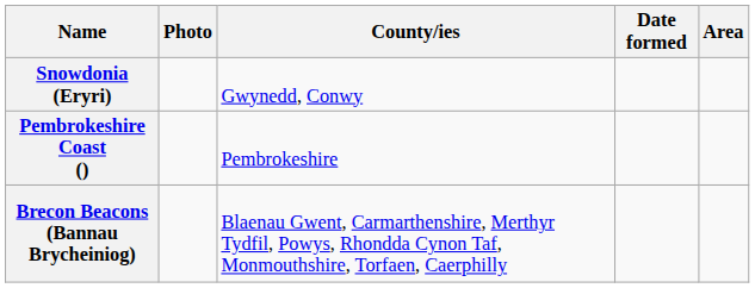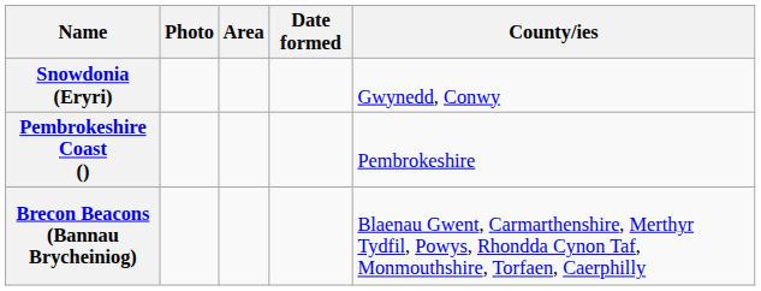 <table class="wikitable sortable plainrowheaders" style="width:98%">
 <tr>
 <th scope="col">Name</th>
 <th scope="col" class="unsortable">Photo</th>
+<th scope="col">Area</th>
+<th scope="col">Date formed</th>
 <th scope="col">County/ies</th>
-<th scope="col">Date formed</th>
-<th scope="col">Area</th>
 </tr>
 <tr>
 <th scope="row"><a href='#'>Snowdonia</a> (Eryri)</th>
 <td></td>
-<td><br><a href='#'>Gwynedd</a>, <a href='#'>Conwy</a><br></td>
 <td></td>
 <td></td>
+<td><br><a href='#'>Gwynedd</a>, <a href='#'>Conwy</a><br></td>
 </tr>
 <tr>
 <th scope="row"><a href='#'>Pembrokeshire Coast</a><br> ()</th>
 <td></td>
-<td><br><a href='#'>Pembrokeshire</a><br></td>
 <td></td>
 <td></td>
+<td><br><a href='#'>Pembrokeshire</a><br></td>
 </tr>
 <tr>
 <th scope="row"><a href='#'>Brecon Beacons</a><br> (Bannau Brycheiniog)</th>
 <td></td>
-<td><br><a href='#'>Blaenau Gwent</a>, <a href='#'>Carmarthenshire</a>, <a href='#'>Merthyr Tydfil</a>, <a href='#'>Powys</a>, <a href='#'>Rhondda Cynon Taf</a>, <a href='#'>Monmouthshire</a>, <a href='#'>Torfaen</a>, <a href='#'>Caerphilly</a><br></td>
 <td></td>
 <td></td>
+<td><br><a href='#'>Blaenau Gwent</a>, <a href='#'>Carmarthenshire</a>, <a href='#'>Merthyr Tydfil</a>, <a href='#'>Powys</a>, <a href='#'>Rhondda Cynon Taf</a>, <a href='#'>Monmouthshire</a>, <a href='#'>Torfaen</a>, <a href='#'>Caerphilly</a><br></td>
 </tr>
 </table>
